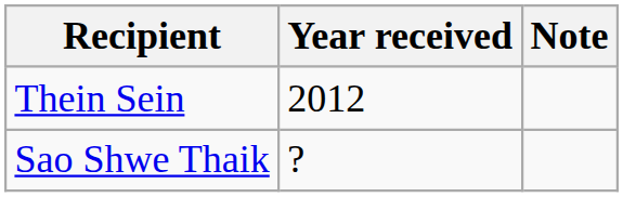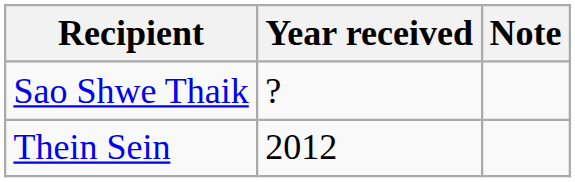 <table class="wikitable">
 <tr>
 <th>Recipient</th>
 <th>Year received</th>
 <th>Note</th>
 </tr>
 <tr>
+<td><a href='#'>Sao Shwe Thaik</a></td>
+<td>?</td>
+<td></td>
+</tr>
+<tr>
 <td><a href='#'>Thein Sein</a></td>
 <td>2012</td>
 <td></td>
 </tr>
-<tr>
-<td><a href='#'>Sao Shwe Thaik</a></td>
-<td>?</td>
-<td></td>
-</tr>
 </table>
